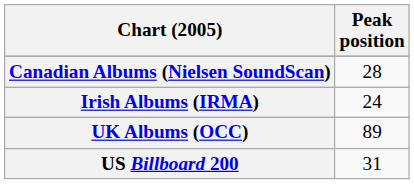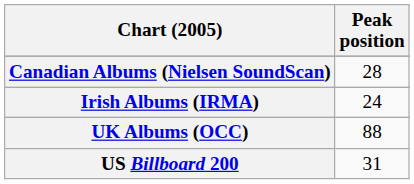 <table class="wikitable sortable plainrowheaders">
 <tr>
 <th scope="col">Chart (2005)</th>
 <th scope="col">Peak<br>position</th>
 </tr>
 <tr>
 </tr>
 <tr>
 </tr>
 <tr>
 </tr>
 <tr>
 <th scope="row"><a href='#'>Canadian Albums</a> (<a href='#'>Nielsen SoundScan</a>)</th>
 <td align="center">28</td>
 </tr>
 <tr>
 </tr>
 <tr>
 </tr>
 <tr>
 </tr>
 <tr>
 <th scope="row"><a href='#'>Irish Albums</a> (<a href='#'>IRMA</a>)</th>
 <td align="center">24</td>
 </tr>
 <tr>
 </tr>
 <tr>
 </tr>
 <tr>
 </tr>
 <tr>
 </tr>
 <tr>
 </tr>
 <tr>
 <th scope="row"><a href='#'>UK Albums</a> (<a href='#'>OCC</a>)</th>
-<td align="center">89</td>
+<td align="center">88</td>
 </tr>
 <tr>
 <th scope="row">US <a href='#'><em>Billboard</em> 200</a></th>
 <td align="center">31</td>
 </tr>
 </table>
